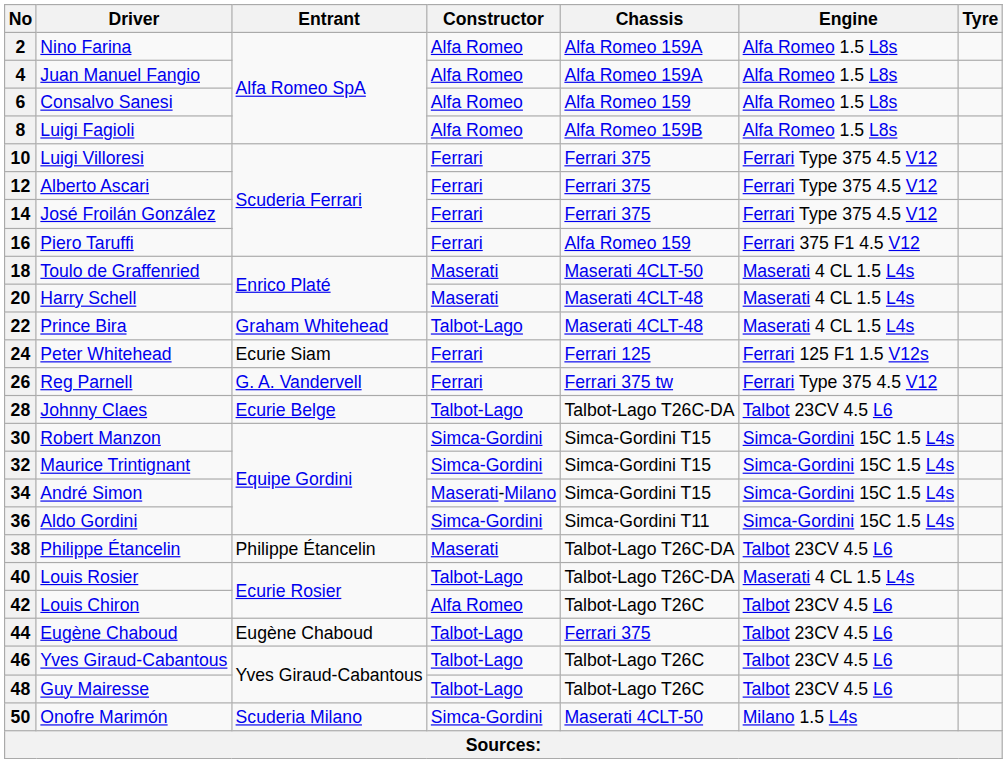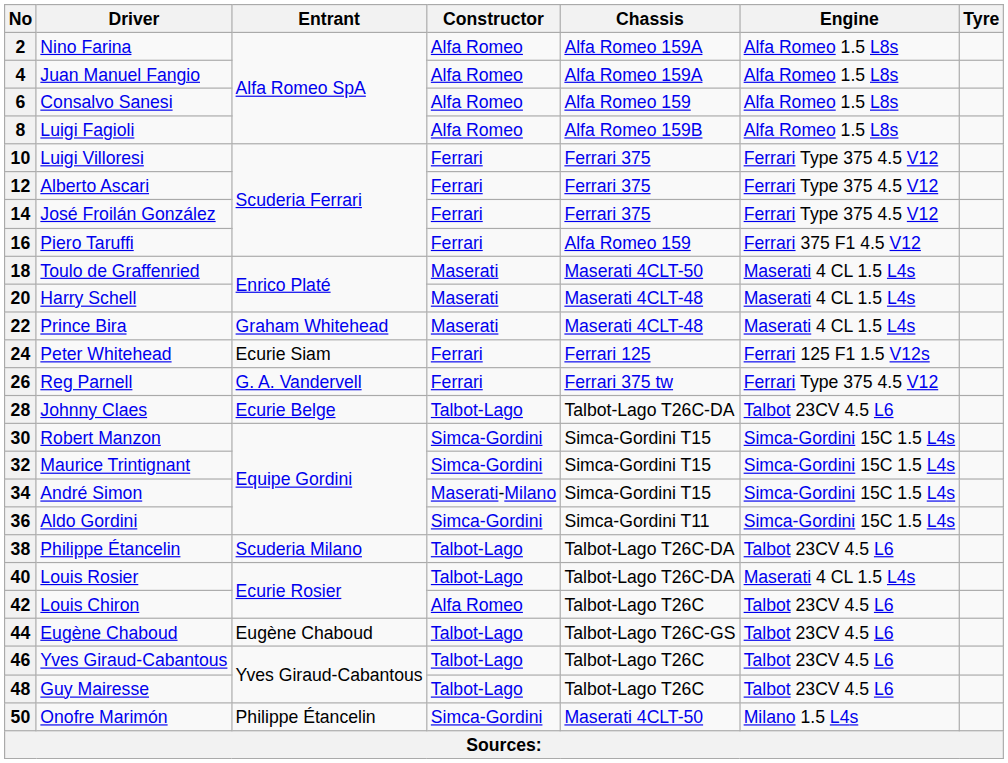 <table class="wikitable sortable" style="font-size: 95%;">
 <tr>
 <th>No</th>
 <th>Driver</th>
 <th>Entrant</th>
 <th>Constructor</th>
 <th>Chassis</th>
 <th>Engine</th>
 <th>Tyre</th>
 </tr>
 <tr>
 <th>2</th>
 <td> <a href='#'>Nino Farina</a></td>
 <td rowspan=4><a href='#'>Alfa Romeo SpA</a></td>
 <td><a href='#'>Alfa Romeo</a></td>
 <td><a href='#'>Alfa Romeo 159A</a></td>
 <td><a href='#'>Alfa Romeo</a> 1.5 <a href='#'>L8</a><a href='#'>s</a></td>
 <td align="center"></td>
 </tr>
 <tr>
 <th>4</th>
 <td> <a href='#'>Juan Manuel Fangio</a></td>
 <td><a href='#'>Alfa Romeo</a></td>
 <td><a href='#'>Alfa Romeo 159A</a></td>
 <td><a href='#'>Alfa Romeo</a> 1.5 <a href='#'>L8</a><a href='#'>s</a></td>
 <td align="center"></td>
 </tr>
 <tr>
 <th>6</th>
 <td> <a href='#'>Consalvo Sanesi</a></td>
 <td><a href='#'>Alfa Romeo</a></td>
 <td><a href='#'>Alfa Romeo 159</a></td>
 <td><a href='#'>Alfa Romeo</a> 1.5 <a href='#'>L8</a><a href='#'>s</a></td>
 <td align="center"></td>
 </tr>
 <tr>
 <th>8</th>
 <td> <a href='#'>Luigi Fagioli</a></td>
 <td><a href='#'>Alfa Romeo</a></td>
 <td><a href='#'>Alfa Romeo 159B</a></td>
 <td><a href='#'>Alfa Romeo</a> 1.5 <a href='#'>L8</a><a href='#'>s</a></td>
 <td align="center"></td>
 </tr>
 <tr>
 <th>10</th>
 <td> <a href='#'>Luigi Villoresi</a></td>
 <td rowspan=4><a href='#'>Scuderia Ferrari</a></td>
 <td><a href='#'>Ferrari</a></td>
 <td><a href='#'>Ferrari 375</a></td>
 <td><a href='#'>Ferrari</a> Type 375 4.5 <a href='#'>V12</a></td>
 <td align="center"></td>
 </tr>
 <tr>
 <th>12</th>
 <td> <a href='#'>Alberto Ascari</a></td>
 <td><a href='#'>Ferrari</a></td>
 <td><a href='#'>Ferrari 375</a></td>
 <td><a href='#'>Ferrari</a> Type 375 4.5 <a href='#'>V12</a></td>
 <td align="center"></td>
 </tr>
 <tr>
 <th>14</th>
 <td> <a href='#'>José Froilán González</a></td>
 <td><a href='#'>Ferrari</a></td>
 <td><a href='#'>Ferrari 375</a></td>
 <td><a href='#'>Ferrari</a> Type 375 4.5 <a href='#'>V12</a></td>
 <td align="center"></td>
 </tr>
 <tr>
 <th>16</th>
 <td> <a href='#'>Piero Taruffi</a></td>
 <td><a href='#'>Ferrari</a></td>
 <td><a href='#'>Alfa Romeo 159</a></td>
 <td><a href='#'>Ferrari</a> 375 F1 4.5 <a href='#'>V12</a></td>
 <td align="center"></td>
 </tr>
 <tr>
 <th>18</th>
 <td> <a href='#'>Toulo de Graffenried</a></td>
 <td rowspan=2><a href='#'>Enrico Platé</a></td>
 <td><a href='#'>Maserati</a></td>
 <td><a href='#'>Maserati 4CLT-50</a></td>
 <td><a href='#'>Maserati</a> 4 CL 1.5 <a href='#'>L4</a><a href='#'>s</a></td>
 <td align="center"></td>
 </tr>
 <tr>
 <th>20</th>
 <td> <a href='#'>Harry Schell</a></td>
 <td><a href='#'>Maserati</a></td>
 <td><a href='#'>Maserati 4CLT-48</a></td>
 <td><a href='#'>Maserati</a> 4 CL 1.5 <a href='#'>L4</a><a href='#'>s</a></td>
 <td align="center"></td>
 </tr>
 <tr>
 <th>22</th>
 <td> <a href='#'>Prince Bira</a></td>
 <td><a href='#'>Graham Whitehead</a></td>
-<td><a href='#'>Talbot-Lago</a></td>
+<td><a href='#'>Maserati</a></td>
 <td><a href='#'>Maserati 4CLT-48</a></td>
 <td><a href='#'>Maserati</a> 4 CL 1.5 <a href='#'>L4</a><a href='#'>s</a></td>
 <td align="center"></td>
 </tr>
 <tr>
 <th>24</th>
 <td> <a href='#'>Peter Whitehead</a></td>
 <td>Ecurie Siam</td>
 <td><a href='#'>Ferrari</a></td>
 <td><a href='#'>Ferrari 125</a></td>
 <td><a href='#'>Ferrari</a> 125 F1 1.5 <a href='#'>V12</a><a href='#'>s</a></td>
 <td align="center"></td>
 </tr>
 <tr>
 <th>26</th>
 <td> <a href='#'>Reg Parnell</a></td>
 <td><a href='#'>G. A. Vandervell</a></td>
 <td><a href='#'>Ferrari</a></td>
 <td><a href='#'>Ferrari 375 tw</a></td>
 <td><a href='#'>Ferrari</a> Type 375 4.5 <a href='#'>V12</a></td>
 <td align="center"></td>
 </tr>
 <tr>
 <th>28</th>
 <td> <a href='#'>Johnny Claes</a></td>
 <td><a href='#'>Ecurie Belge</a></td>
 <td><a href='#'>Talbot-Lago</a></td>
 <td>Talbot-Lago T26C-DA</td>
 <td><a href='#'>Talbot</a> 23CV 4.5 <a href='#'>L6</a></td>
 <td align="center"></td>
 </tr>
 <tr>
 <th>30</th>
 <td> <a href='#'>Robert Manzon</a></td>
 <td rowspan=4><a href='#'>Equipe Gordini</a></td>
 <td><a href='#'>Simca-Gordini</a></td>
 <td>Simca-Gordini T15</td>
 <td><a href='#'>Simca-Gordini</a> 15C 1.5 <a href='#'>L4</a><a href='#'>s</a></td>
 <td align="center"></td>
 </tr>
 <tr>
 <th>32</th>
 <td> <a href='#'>Maurice Trintignant</a></td>
 <td><a href='#'>Simca-Gordini</a></td>
 <td>Simca-Gordini T15</td>
 <td><a href='#'>Simca-Gordini</a> 15C 1.5 <a href='#'>L4</a><a href='#'>s</a></td>
 <td align="center"></td>
 </tr>
 <tr>
 <th>34</th>
 <td> <a href='#'>André Simon</a></td>
 <td><a href='#'>Maserati</a>-<a href='#'>Milano</a></td>
 <td>Simca-Gordini T15</td>
 <td><a href='#'>Simca-Gordini</a> 15C 1.5 <a href='#'>L4</a><a href='#'>s</a></td>
 <td align="center"></td>
 </tr>
 <tr>
 <th>36</th>
 <td> <a href='#'>Aldo Gordini</a></td>
 <td><a href='#'>Simca-Gordini</a></td>
 <td>Simca-Gordini T11</td>
 <td><a href='#'>Simca-Gordini</a> 15C 1.5 <a href='#'>L4</a><a href='#'>s</a></td>
 <td align="center"></td>
 </tr>
 <tr>
 <th>38</th>
 <td> <a href='#'>Philippe Étancelin</a></td>
-<td>Philippe Étancelin</td>
-<td><a href='#'>Maserati</a></td>
+<td><a href='#'>Scuderia Milano</a></td>
+<td><a href='#'>Talbot-Lago</a></td>
 <td>Talbot-Lago T26C-DA</td>
 <td><a href='#'>Talbot</a> 23CV 4.5 <a href='#'>L6</a></td>
 <td align="center"></td>
 </tr>
 <tr>
 <th>40</th>
 <td> <a href='#'>Louis Rosier</a></td>
 <td rowspan=2><a href='#'>Ecurie Rosier</a></td>
 <td><a href='#'>Talbot-Lago</a></td>
 <td>Talbot-Lago T26C-DA</td>
 <td><a href='#'>Maserati</a> 4 CL 1.5 <a href='#'>L4</a><a href='#'>s</a></td>
 <td align="center"></td>
 </tr>
 <tr>
 <th>42</th>
 <td> <a href='#'>Louis Chiron</a></td>
 <td><a href='#'>Alfa Romeo</a></td>
 <td>Talbot-Lago T26C</td>
 <td><a href='#'>Talbot</a> 23CV 4.5 <a href='#'>L6</a></td>
 <td align="center"></td>
 </tr>
 <tr>
 <th>44</th>
 <td> <a href='#'>Eugène Chaboud</a></td>
 <td>Eugène Chaboud</td>
 <td><a href='#'>Talbot-Lago</a></td>
-<td><a href='#'>Ferrari 375</a></td>
+<td>Talbot-Lago T26C-GS</td>
 <td><a href='#'>Talbot</a> 23CV 4.5 <a href='#'>L6</a></td>
 <td align="center"></td>
 </tr>
 <tr>
 <th>46</th>
 <td> <a href='#'>Yves Giraud-Cabantous</a></td>
 <td rowspan=2>Yves Giraud-Cabantous</td>
 <td><a href='#'>Talbot-Lago</a></td>
 <td>Talbot-Lago T26C</td>
 <td><a href='#'>Talbot</a> 23CV 4.5 <a href='#'>L6</a></td>
 <td align="center"></td>
 </tr>
 <tr>
 <th>48</th>
 <td> <a href='#'>Guy Mairesse</a></td>
 <td><a href='#'>Talbot-Lago</a></td>
 <td>Talbot-Lago T26C</td>
 <td><a href='#'>Talbot</a> 23CV 4.5 <a href='#'>L6</a></td>
 <td align="center"></td>
 </tr>
 <tr>
 <th>50</th>
 <td> <a href='#'>Onofre Marimón</a></td>
-<td><a href='#'>Scuderia Milano</a></td>
+<td>Philippe Étancelin</td>
 <td><a href='#'>Simca-Gordini</a></td>
 <td><a href='#'>Maserati 4CLT-50</a></td>
 <td><a href='#'>Milano</a> 1.5 <a href='#'>L4</a><a href='#'>s</a></td>
 <td align="center"></td>
 </tr>
 <tr style="background-color:#E5E4E2" align="center">
 <th colspan=7>Sources:</th>
 </tr>
 </table>
